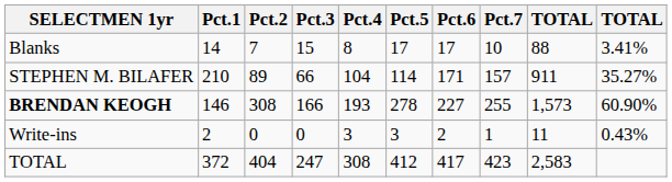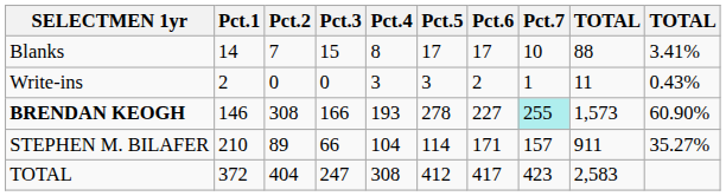 <table class="wikitable" left; margin-left:1em">
 <tr>
 <th>SELECTMEN 1yr</th>
 <th>Pct.1</th>
 <th>Pct.2</th>
 <th>Pct.3</th>
 <th>Pct.4</th>
 <th>Pct.5</th>
 <th>Pct.6</th>
 <th>Pct.7</th>
 <th>TOTAL</th>
 <th>TOTAL</th>
 </tr>
 <tr>
 <td>Blanks</td>
 <td>14</td>
 <td>7</td>
 <td>15</td>
 <td>8</td>
 <td>17</td>
 <td>17</td>
 <td>10</td>
 <td>88</td>
 <td>3.41%</td>
 </tr>
 <tr>
+<td>Write-ins</td>
+<td>2</td>
+<td>0</td>
+<td>0</td>
+<td>3</td>
+<td>3</td>
+<td>2</td>
+<td>1</td>
+<td>11</td>
+<td>0.43%</td>
+</tr>
+<tr>
+<td><strong>BRENDAN KEOGH</strong></td>
+<td>146</td>
+<td>308</td>
+<td>166</td>
+<td>193</td>
+<td>278</td>
+<td>227</td>
+<td style="background: paleturquoise;">255</td>
+<td>1,573</td>
+<td>60.90%</td>
+</tr>
+<tr>
 <td>STEPHEN M. BILAFER</td>
 <td>210</td>
 <td>89</td>
 <td>66</td>
 <td>104</td>
 <td>114</td>
 <td>171</td>
 <td>157</td>
 <td>911</td>
 <td>35.27%</td>
-</tr>
-<tr>
-<td><strong>BRENDAN KEOGH</strong></td>
-<td>146</td>
-<td>308</td>
-<td>166</td>
-<td>193</td>
-<td>278</td>
-<td>227</td>
-<td>255</td>
-<td>1,573</td>
-<td>60.90%</td>
-</tr>
-<tr>
-<td>Write-ins</td>
-<td>2</td>
-<td>0</td>
-<td>0</td>
-<td>3</td>
-<td>3</td>
-<td>2</td>
-<td>1</td>
-<td>11</td>
-<td>0.43%</td>
 </tr>
 <tr>
 <td>TOTAL</td>
 <td>372</td>
 <td>404</td>
 <td>247</td>
 <td>308</td>
 <td>412</td>
 <td>417</td>
 <td>423</td>
 <td>2,583</td>
 </tr>
 </table>
